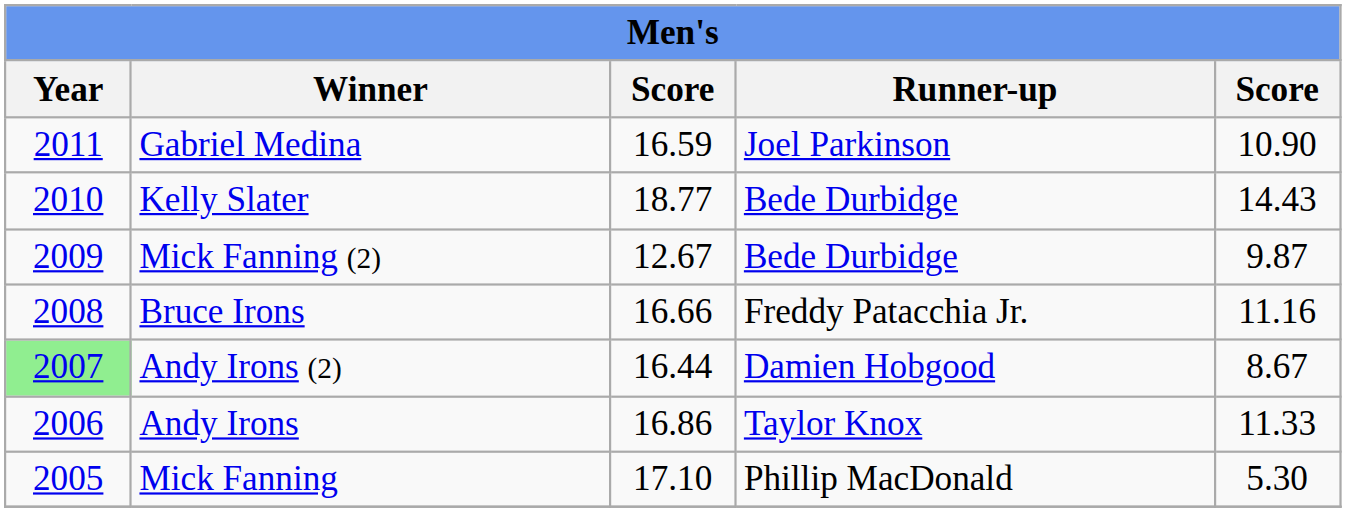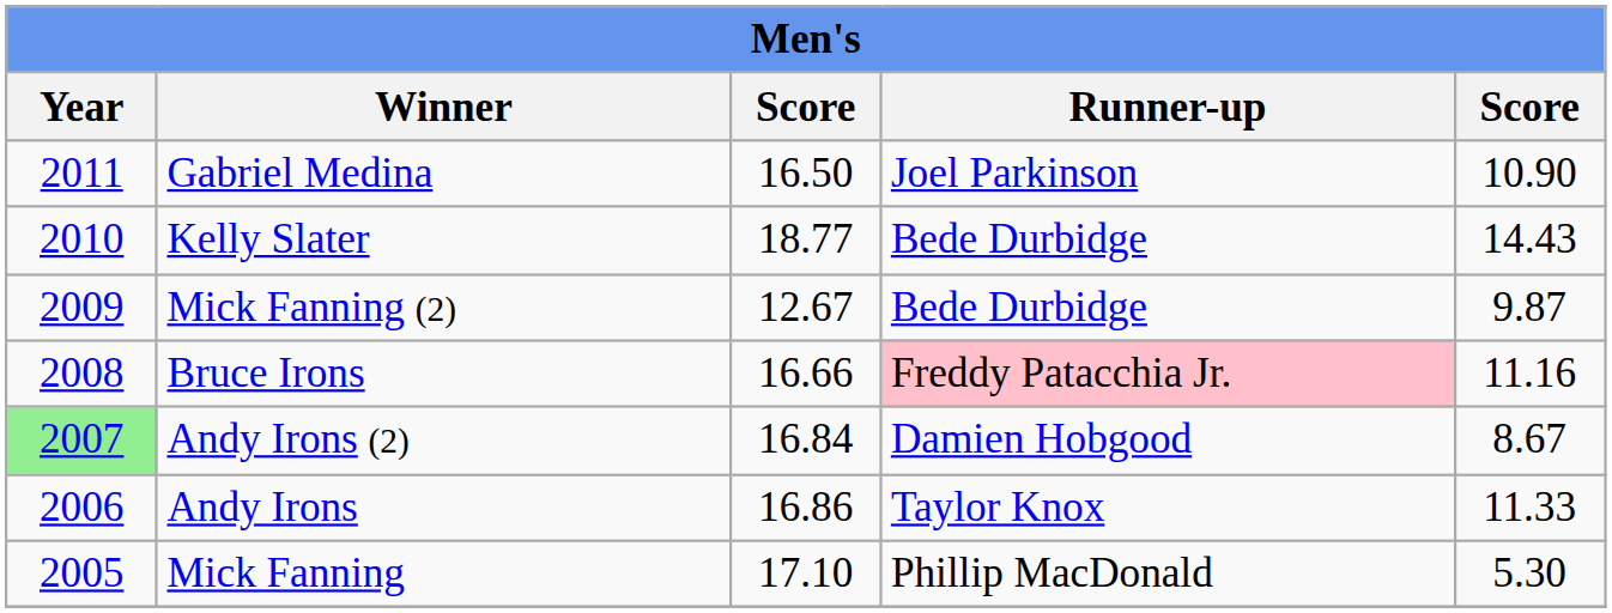 <table class="wikitable">
 <tr>
 <td colspan="7" style="text-align:center; background:#6495ed;"><strong>Men's</strong></td>
 </tr>
 <tr>
 <th width="50">Year</th>
 <th width="210">Winner</th>
 <th width="50">Score</th>
 <th width="210">Runner-up</th>
 <th width="50">Score</th>
 </tr>
 <tr>
 <td align="center"><a href='#'>2011</a></td>
 <td> <a href='#'>Gabriel Medina</a></td>
-<td align="center">16.59</td>
+<td align="center">16.50</td>
 <td> <a href='#'>Joel Parkinson</a></td>
 <td align="center">10.90</td>
 </tr>
 <tr>
 <td align="center"><a href='#'>2010</a></td>
 <td> <a href='#'>Kelly Slater</a></td>
 <td align="center">18.77</td>
 <td> <a href='#'>Bede Durbidge</a></td>
 <td align="center">14.43</td>
 </tr>
 <tr>
 <td align="center"><a href='#'>2009</a></td>
 <td> <a href='#'>Mick Fanning</a> <small>(2)</small></td>
 <td align="center">12.67</td>
 <td> <a href='#'>Bede Durbidge</a></td>
 <td align="center">9.87</td>
 </tr>
 <tr>
 <td align="center"><a href='#'>2008</a></td>
 <td> <a href='#'>Bruce Irons</a></td>
 <td align="center">16.66</td>
-<td> Freddy Patacchia Jr.</td>
+<td style="background: pink;"> Freddy Patacchia Jr.</td>
 <td align="center">11.16</td>
 </tr>
 <tr>
 <td align="center" style="background: lightgreen;"><a href='#'>2007</a></td>
 <td> <a href='#'>Andy Irons</a> <small>(2)</small></td>
-<td align="center">16.44</td>
+<td align="center">16.84</td>
 <td> <a href='#'>Damien Hobgood</a></td>
 <td align="center">8.67</td>
 </tr>
 <tr>
 <td align="center"><a href='#'>2006</a></td>
 <td> <a href='#'>Andy Irons</a></td>
 <td align="center">16.86</td>
 <td> <a href='#'>Taylor Knox</a></td>
 <td align="center">11.33</td>
 </tr>
 <tr>
 <td align="center"><a href='#'>2005</a></td>
 <td> <a href='#'>Mick Fanning</a></td>
 <td align="center">17.10</td>
 <td> Phillip MacDonald</td>
 <td align="center">5.30</td>
 </tr>
 <tr>
 </tr>
 </table>
